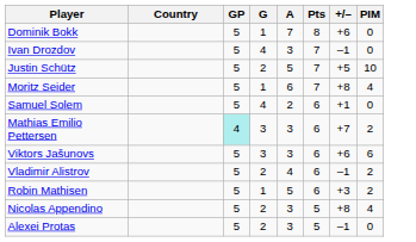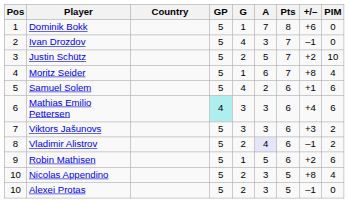 <table class="wikitable sortable" style="text-align: center;">
 <tr>
+<th width=30>Pos</th>
 <th width=165>Player</th>
 <th width=125>Country</th>
 <th width=30>GP</th>
 <th width=30>G</th>
 <th width=30>A</th>
 <th width=30>Pts</th>
 <th width=30>+/–</th>
 <th width=30>PIM</th>
 </tr>
 <tr>
+<td>1</td>
 <td align=left><a href='#'>Dominik Bokk</a></td>
 <td align=left></td>
 <td>5</td>
 <td>1</td>
 <td>7</td>
 <td>8</td>
 <td>+6</td>
 <td>0</td>
 </tr>
 <tr>
+<td>2</td>
 <td align=left><a href='#'>Ivan Drozdov</a></td>
 <td align=left></td>
 <td>5</td>
 <td>4</td>
 <td>3</td>
 <td>7</td>
 <td>–1</td>
 <td>0</td>
 </tr>
 <tr>
+<td>3</td>
 <td align=left><a href='#'>Justin Schütz</a></td>
 <td align=left></td>
 <td>5</td>
 <td>2</td>
 <td>5</td>
 <td>7</td>
-<td>+5</td>
+<td>+2</td>
 <td>10</td>
 </tr>
 <tr>
+<td>4</td>
 <td align=left><a href='#'>Moritz Seider</a></td>
 <td align=left></td>
 <td>5</td>
 <td>1</td>
 <td>6</td>
 <td>7</td>
 <td>+8</td>
 <td>4</td>
 </tr>
 <tr>
+<td>5</td>
 <td align=left><a href='#'>Samuel Solem</a></td>
 <td align=left></td>
 <td>5</td>
 <td>4</td>
 <td>2</td>
 <td>6</td>
 <td>+1</td>
-<td>0</td>
+<td>6</td>
 </tr>
 <tr>
+<td>6</td>
 <td align=left><a href='#'>Mathias Emilio Pettersen</a></td>
 <td align=left></td>
 <td style="background: paleturquoise;">4</td>
 <td>3</td>
 <td>3</td>
 <td>6</td>
-<td>+7</td>
-<td>2</td>
+<td>+4</td>
+<td>6</td>
 </tr>
 <tr>
+<td>7</td>
 <td align=left><a href='#'>Viktors Jašunovs</a></td>
 <td align=left></td>
 <td>5</td>
 <td>3</td>
 <td>3</td>
 <td>6</td>
-<td>+6</td>
-<td>6</td>
+<td>+3</td>
+<td>2</td>
 </tr>
 <tr>
+<td>8</td>
 <td align=left><a href='#'>Vladimir Alistrov</a></td>
 <td align=left></td>
 <td>5</td>
 <td>2</td>
-<td>4</td>
+<td style="background: lavender;">4</td>
 <td>6</td>
 <td>–1</td>
 <td>2</td>
 </tr>
 <tr>
+<td>9</td>
 <td align=left><a href='#'>Robin Mathisen</a></td>
 <td align=left></td>
 <td>5</td>
 <td>1</td>
 <td>5</td>
 <td>6</td>
-<td>+3</td>
-<td>2</td>
+<td>+2</td>
+<td>6</td>
 </tr>
 <tr>
+<td>10</td>
 <td align=left><a href='#'>Nicolas Appendino</a></td>
 <td align=left></td>
 <td>5</td>
 <td>2</td>
 <td>3</td>
 <td>5</td>
 <td>+8</td>
 <td>4</td>
 </tr>
 <tr>
+<td>10</td>
 <td align=left><a href='#'>Alexei Protas</a></td>
 <td align=left></td>
 <td>5</td>
 <td>2</td>
 <td>3</td>
 <td>5</td>
 <td>–1</td>
 <td>0</td>
 </tr>
 </table>
